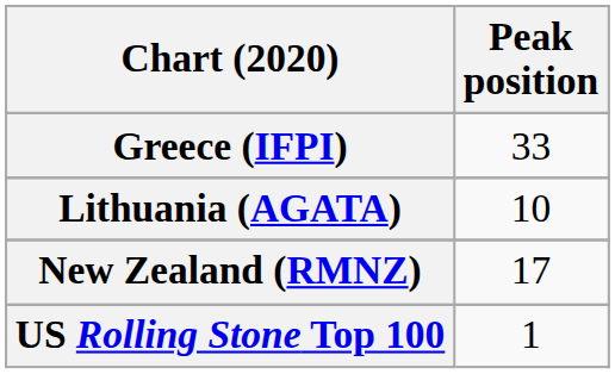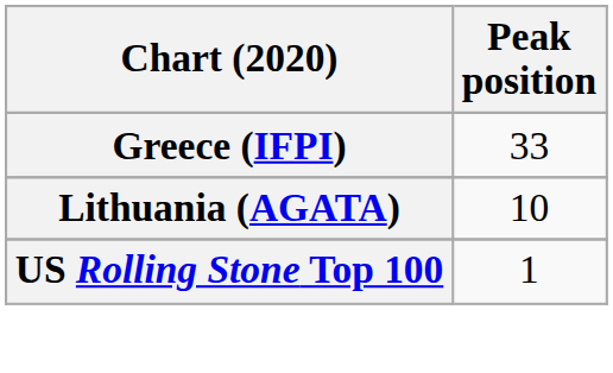 <table class="wikitable sortable plainrowheaders" style="text-align:center">
 <tr>
 <th scope="col">Chart (2020)</th>
 <th scope="col">Peak<br>position</th>
 </tr>
 <tr>
 </tr>
 <tr>
 </tr>
 <tr>
 </tr>
 <tr>
 </tr>
 <tr>
 </tr>
 <tr>
 </tr>
 <tr>
 </tr>
 <tr>
 <th scope="row">Greece (<a href='#'>IFPI</a>)</th>
 <td>33</td>
 </tr>
 <tr>
 </tr>
 <tr>
 <th scope="row">Lithuania (<a href='#'>AGATA</a>)</th>
 <td>10</td>
 </tr>
 <tr>
 </tr>
 <tr>
-<th scope="row">New Zealand (<a href='#'>RMNZ</a>)</th>
-<td>17</td>
-</tr>
-<tr>
 </tr>
 <tr>
 </tr>
 <tr>
 </tr>
 <tr>
 </tr>
 <tr>
 </tr>
 <tr>
 </tr>
 <tr>
 <th scope="row">US <a href='#'><em>Rolling Stone</em> Top 100</a></th>
 <td>1</td>
 </tr>
 </table>
